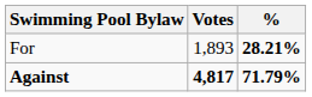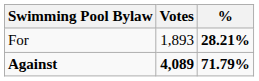 <table class="wikitable">
 <tr>
 <th>Swimming Pool Bylaw</th>
 <th>Votes</th>
 <th>%</th>
 </tr>
 <tr>
 <td>For</td>
 <td align="right">1,893</td>
 <td align="right"><strong>28.21%</strong></td>
 </tr>
 <tr>
 <td><strong>Against</strong></td>
-<td align="right"><strong>4,817</strong></td>
+<td align="right"><strong>4,089</strong></td>
 <td align="right"><strong>71.79%</strong></td>
 </tr>
 </table>
